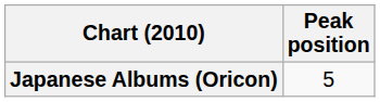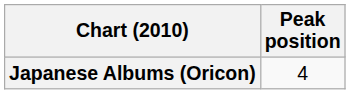 <table class="wikitable plainrowheaders">
 <tr>
 <th>Chart (2010)</th>
 <th>Peak<br>position</th>
 </tr>
 <tr>
 <th scope="row">Japanese Albums (Oricon)</th>
-<td align="center">5</td>
+<td align="center">4</td>
 </tr>
 </table>
